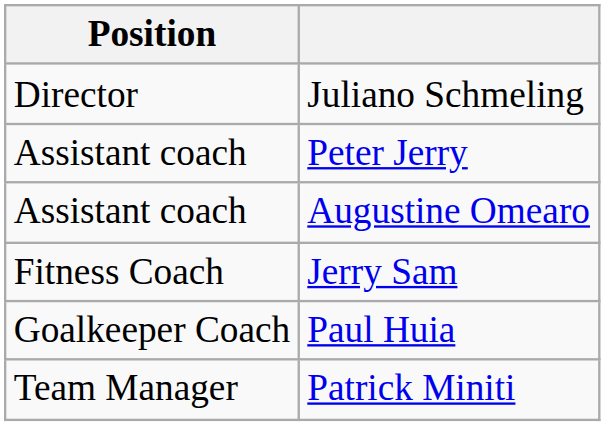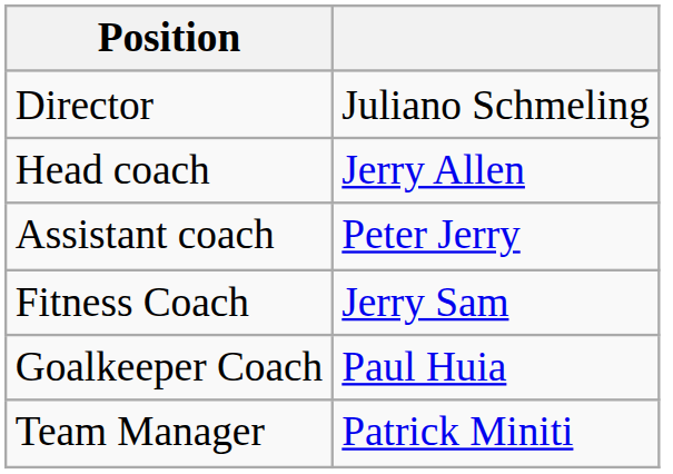 <table class="wikitable">
 <tr>
 <th>Position</th>
 <th></th>
 </tr>
 <tr>
 <td>Director</td>
 <td> Juliano Schmeling</td>
 </tr>
 <tr>
-<td>Assistant coach</td>
-<td> <a href='#'>Peter Jerry</a></td>
+<td>Head coach</td>
+<td> <a href='#'>Jerry Allen</a></td>
 </tr>
 <tr>
 <td>Assistant coach</td>
-<td> <a href='#'>Augustine Omearo</a></td>
+<td> <a href='#'>Peter Jerry</a></td>
 </tr>
 <tr>
 <td>Fitness Coach</td>
 <td> <a href='#'>Jerry Sam</a></td>
 </tr>
 <tr>
 <td>Goalkeeper Coach</td>
 <td> <a href='#'>Paul Huia</a></td>
 </tr>
 <tr>
 <td>Team Manager</td>
 <td> <a href='#'>Patrick Miniti</a></td>
 </tr>
 </table>
